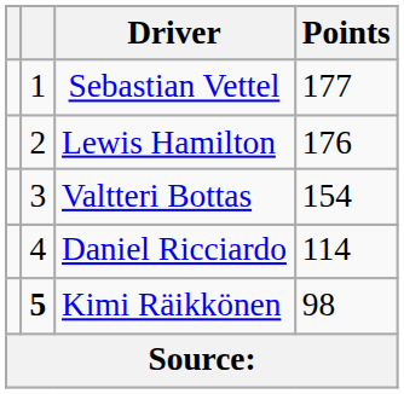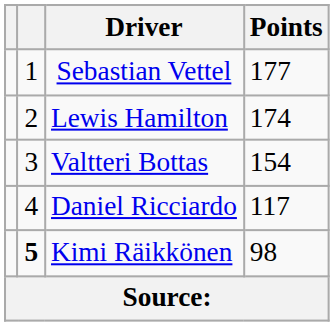 <table class="wikitable" style="font-size: 85%;">
 <tr>
 <th></th>
 <th></th>
 <th>Driver</th>
 <th>Points</th>
 </tr>
 <tr>
 <td align="left"></td>
 <td align="center">1</td>
 <td align="center"> <a href='#'>Sebastian Vettel</a></td>
 <td align="left">177</td>
 </tr>
 <tr>
 <td align="left"></td>
 <td align="center">2</td>
 <td> <a href='#'>Lewis Hamilton</a></td>
-<td align="left">176</td>
+<td align="left">174</td>
 </tr>
 <tr>
 <td align="left"></td>
 <td align="center">3</td>
 <td> <a href='#'>Valtteri Bottas</a></td>
 <td align="left">154</td>
 </tr>
 <tr>
 <td align="left"></td>
 <td align="center">4</td>
 <td> <a href='#'>Daniel Ricciardo</a></td>
-<td align="left">114</td>
+<td align="left">117</td>
 </tr>
 <tr>
 <td align="left"></td>
 <td align="center"><strong>5</strong></td>
 <td> <a href='#'>Kimi Räikkönen</a></td>
 <td align="left">98</td>
 </tr>
 <tr>
 <th colspan=4>Source: </th>
 </tr>
 </table>
